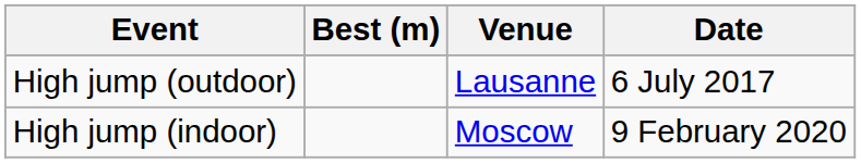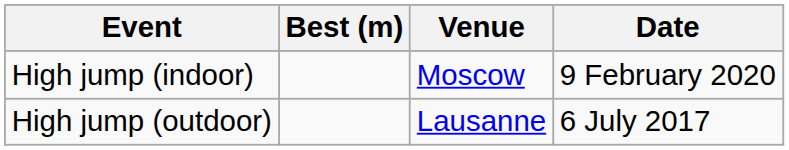 <table class="wikitable">
 <tr>
 <th>Event</th>
 <th>Best (m)</th>
 <th>Venue</th>
 <th>Date</th>
 </tr>
 <tr>
+<td>High jump (indoor)</td>
+<td></td>
+<td><a href='#'>Moscow</a></td>
+<td>9 February 2020</td>
+</tr>
+<tr>
 <td>High jump (outdoor)</td>
 <td></td>
 <td><a href='#'>Lausanne</a></td>
 <td>6 July 2017</td>
 </tr>
-<tr>
-<td>High jump (indoor)</td>
-<td></td>
-<td><a href='#'>Moscow</a></td>
-<td>9 February 2020</td>
-</tr>
 </table>
